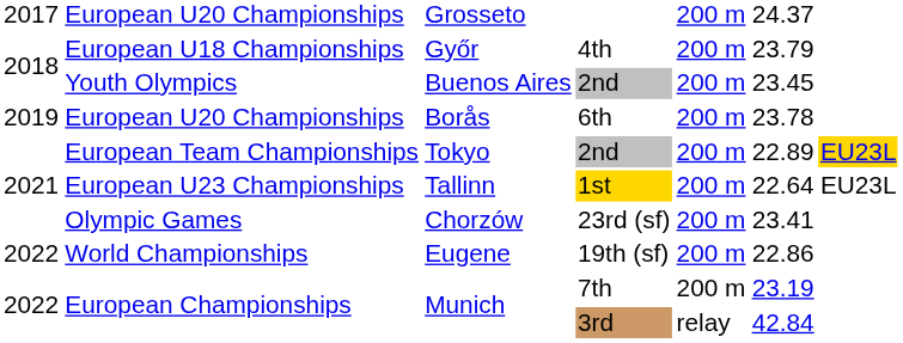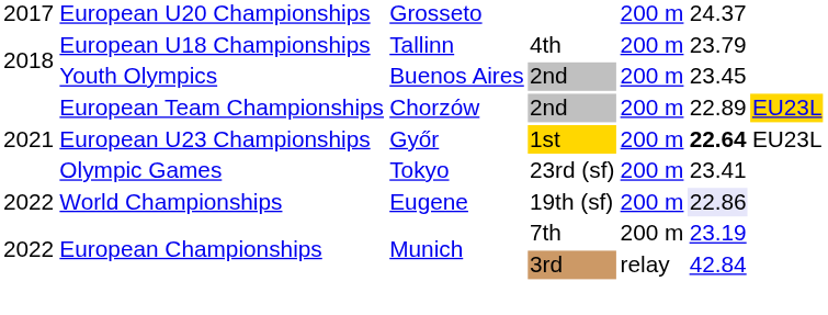 <table>
 <tr>
 <td>2017</td>
 <td align=left><a href='#'>European U20 Championships</a></td>
 <td align=left> <a href='#'>Grosseto</a></td>
 <td></td>
 <td><a href='#'>200 m</a></td>
 <td>24.37</td>
 <td></td>
 </tr>
 <tr>
 <td rowspan=2>2018</td>
 <td align=left><a href='#'>European U18 Championships</a></td>
-<td align=left> <a href='#'>Győr</a></td>
+<td align=left> <a href='#'>Tallinn</a></td>
 <td>4th</td>
 <td><a href='#'>200 m</a></td>
 <td>23.79</td>
 <td></td>
 </tr>
 <tr>
 <td align=left><a href='#'>Youth Olympics</a></td>
 <td align=left> <a href='#'>Buenos Aires</a></td>
 <td bgcolor=silver>2nd</td>
 <td><a href='#'>200 m</a></td>
 <td>23.45</td>
 <td> </td>
 </tr>
 <tr>
-<td>2019</td>
-<td align=left><a href='#'>European U20 Championships</a></td>
-<td align=left> <a href='#'>Borås</a></td>
-<td>6th</td>
-<td><a href='#'>200 m</a></td>
-<td>23.78</td>
-<td></td>
-</tr>
-<tr>
 <td rowspan=3>2021</td>
 <td align=left><a href='#'>European Team Championships</a></td>
-<td align=left> <a href='#'>Tokyo</a></td>
+<td align=left> <a href='#'>Chorzów</a></td>
 <td bgcolor=silver>2nd</td>
 <td><a href='#'>200 m</a></td>
 <td>22.89</td>
 <td style="background: gold;"> <a href='#'>EU23L</a></td>
 </tr>
 <tr>
 <td align=left><a href='#'>European U23 Championships</a></td>
-<td align=left> <a href='#'>Tallinn</a></td>
+<td align=left> <a href='#'>Győr</a></td>
 <td bgcolor=gold>1st</td>
 <td><a href='#'>200 m</a></td>
-<td>22.64</td>
+<td><strong>22.64</strong></td>
 <td> EU23L</td>
 </tr>
 <tr>
 <td align=left><a href='#'>Olympic Games</a></td>
-<td align=left> <a href='#'>Chorzów</a></td>
+<td align=left> <a href='#'>Tokyo</a></td>
 <td>23rd (sf)</td>
 <td><a href='#'>200 m</a></td>
 <td>23.41</td>
 <td></td>
 </tr>
 <tr>
 <td>2022</td>
 <td align=left><a href='#'>World Championships</a></td>
 <td align=left> <a href='#'>Eugene</a></td>
 <td>19th (sf)</td>
 <td><a href='#'>200 m</a></td>
-<td>22.86</td>
+<td style="background: lavender;">22.86</td>
 <td></td>
 </tr>
 <tr>
 <td rowspan=2>2022</td>
 <td rowspan=2 align=left><a href='#'>European Championships</a></td>
 <td rowspan=2 align=left> <a href='#'>Munich</a></td>
 <td>7th</td>
 <td>200 m</td>
 <td><a href='#'>23.19</a></td>
 <td></td>
 </tr>
 <tr>
 <td bgcolor=cc9966>3rd</td>
 <td> relay</td>
 <td><a href='#'>42.84</a></td>
 <td></td>
 </tr>
 </table>
